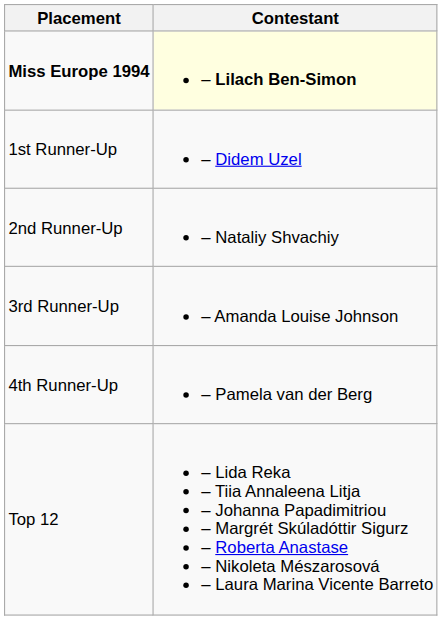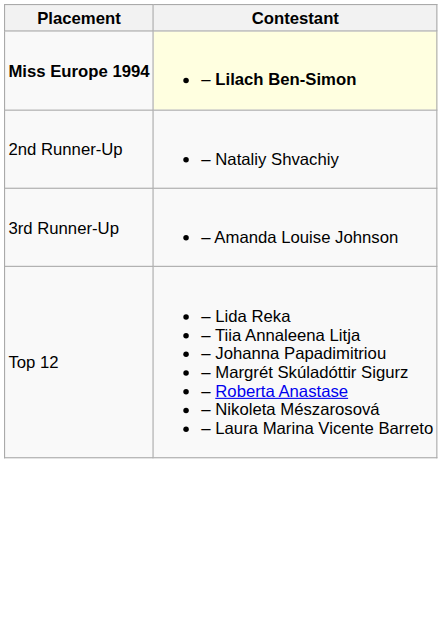 <table class="wikitable sortable" style="font-size: 95%;">
 <tr>
 <th>Placement</th>
 <th>Contestant</th>
 </tr>
 <tr>
 <td><strong>Miss Europe 1994</strong></td>
 <td style="background: lightyellow;"><br><ul><li><strong></strong> – <strong>Lilach Ben-Simon</strong></li></ul></td>
 </tr>
 <tr>
-<td>1st Runner-Up</td>
-<td><br><ul><li> – <a href='#'>Didem Uzel</a></li></ul></td>
-</tr>
-<tr>
 <td>2nd Runner-Up</td>
 <td><br><ul><li> – Nataliy Shvachiy</li></ul></td>
 </tr>
 <tr>
 <td>3rd Runner-Up</td>
 <td><br><ul><li> – Amanda Louise Johnson</li></ul></td>
 </tr>
 <tr>
-<td>4th Runner-Up</td>
-<td><br><ul><li> – Pamela van der Berg</li></ul></td>
-</tr>
-<tr>
 <td>Top 12</td>
 <td><br><ul><li> – Lida Reka</li><li> – Tiia Annaleena Litja</li><li> – Johanna Papadimitriou</li><li> – Margrét Skúladóttir Sigurz</li><li> – <a href='#'>Roberta Anastase</a></li><li> – Nikoleta Mészarosová</li><li> – Laura Marina Vicente Barreto</li></ul></td>
 </tr>
 </table>
